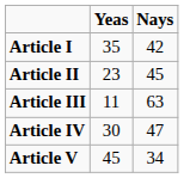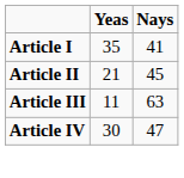 <table class="wikitable">
 <tr>
 <td align="center"></td>
 <td align="center"><strong>Yeas</strong></td>
 <td align="center"><strong>Nays</strong></td>
 </tr>
 <tr>
 <td><strong>Article I</strong></td>
 <td align="center">35</td>
-<td align="center">42</td>
+<td align="center">41</td>
 </tr>
 <tr>
 <td><strong>Article II</strong></td>
-<td align="center">23</td>
+<td align="center">21</td>
 <td align="center">45</td>
 </tr>
 <tr>
 <td><strong>Article III</strong></td>
 <td align="center">11</td>
 <td align="center">63</td>
 </tr>
 <tr>
 <td><strong>Article IV</strong></td>
 <td align="center">30</td>
 <td align="center">47</td>
 </tr>
-<tr>
-<td><strong>Article V</strong></td>
-<td align="center">45</td>
-<td align="center">34</td>
-</tr>
 </table>
